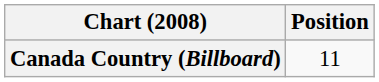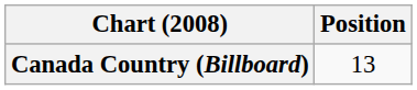 <table class="wikitable plainrowheaders" style="text-align:center;">
 <tr>
 <th scope="col">Chart (2008)</th>
 <th scope="col">Position</th>
 </tr>
 <tr>
 <th scope="row">Canada Country (<em>Billboard</em>)</th>
-<td>11</td>
+<td>13</td>
 </tr>
 </table>
